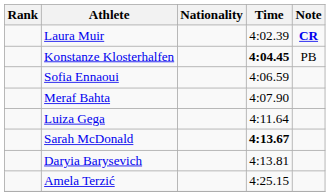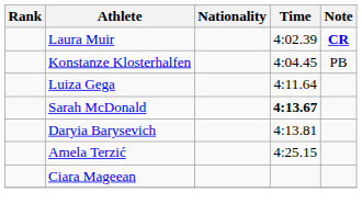 <table class="wikitable sortable" style="text-align:center">
 <tr>
 <th>Rank</th>
 <th>Athlete</th>
 <th>Nationality</th>
 <th>Time</th>
 <th>Note</th>
 </tr>
 <tr>
 <td></td>
 <td align=left><a href='#'>Laura Muir</a></td>
 <td align=left></td>
 <td>4:02.39</td>
 <td><strong><a href='#'>CR</a></strong></td>
 </tr>
 <tr>
 <td></td>
 <td align=left><a href='#'>Konstanze Klosterhalfen</a></td>
 <td align=left></td>
-<td><strong>4:04.45</strong></td>
+<td>4:04.45</td>
 <td>PB</td>
-</tr>
-<tr>
-<td></td>
-<td align=left><a href='#'>Sofia Ennaoui</a></td>
-<td align=left></td>
-<td>4:06.59</td>
-<td></td>
-</tr>
-<tr>
-<td></td>
-<td align=left><a href='#'>Meraf Bahta</a></td>
-<td align=left></td>
-<td>4:07.90</td>
-<td></td>
 </tr>
 <tr>
 <td></td>
 <td align=left><a href='#'>Luiza Gega</a></td>
 <td align=left></td>
 <td>4:11.64</td>
 <td></td>
 </tr>
 <tr>
 <td></td>
 <td align=left><a href='#'>Sarah McDonald</a></td>
 <td align=left></td>
 <td><strong>4:13.67</strong></td>
 <td></td>
 </tr>
 <tr>
 <td></td>
 <td align=left><a href='#'>Daryia Barysevich</a></td>
 <td align=left></td>
 <td>4:13.81</td>
 <td></td>
 </tr>
 <tr>
 <td></td>
 <td align=left><a href='#'>Amela Terzić</a></td>
 <td align=left></td>
 <td>4:25.15</td>
 <td></td>
 </tr>
 <tr>
+<td></td>
+<td align=left><a href='#'>Ciara Mageean</a></td>
+<td align=left></td>
+<td></td>
+<td></td>
+</tr>
+<tr>
 </tr>
 </table>
